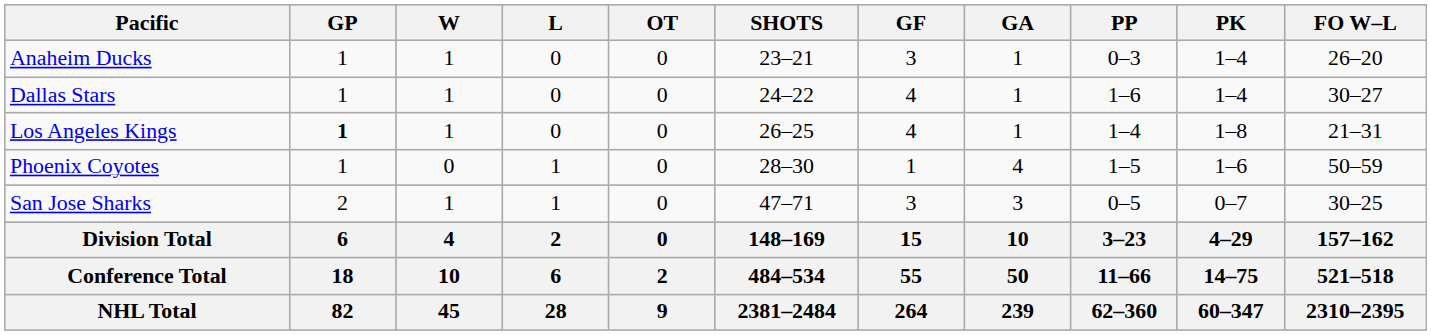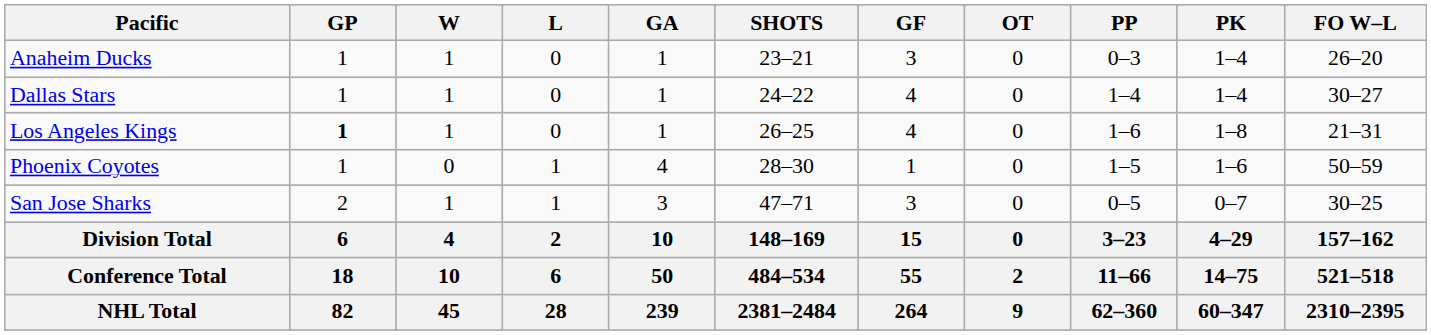 <table class="wikitable" style="text-align:center; width:65em; font-size:85%;">
 <tr>
 <th width="20%">Pacific</th>
 <th width="7.5%">GP</th>
 <th width="7.5%">W</th>
 <th width="7.5%">L</th>
-<th width="7.5%">OT</th>
+<th width="7.5%">GA</th>
 <th width="10%">SHOTS</th>
 <th width="7.5%">GF</th>
-<th width="7.5%">GA</th>
+<th width="7.5%">OT</th>
 <th width="7.5%">PP</th>
 <th width="7.5%">PK</th>
 <th width="10%">FO W–L</th>
 </tr>
 <tr>
 <td align=left><a href='#'>Anaheim Ducks</a></td>
 <td>1</td>
 <td>1</td>
 <td>0</td>
-<td>0</td>
+<td>1</td>
 <td>23–21</td>
 <td>3</td>
-<td>1</td>
+<td>0</td>
 <td>0–3</td>
 <td>1–4</td>
 <td>26–20</td>
 </tr>
 <tr>
 <td align=left><a href='#'>Dallas Stars</a></td>
 <td>1</td>
 <td>1</td>
 <td>0</td>
-<td>0</td>
+<td>1</td>
 <td>24–22</td>
 <td>4</td>
-<td>1</td>
-<td>1–6</td>
+<td>0</td>
+<td>1–4</td>
 <td>1–4</td>
 <td>30–27</td>
 </tr>
 <tr>
 <td align=left><a href='#'>Los Angeles Kings</a></td>
 <td><strong>1</strong></td>
 <td>1</td>
 <td>0</td>
-<td>0</td>
+<td>1</td>
 <td>26–25</td>
 <td>4</td>
-<td>1</td>
-<td>1–4</td>
+<td>0</td>
+<td>1–6</td>
 <td>1–8</td>
 <td>21–31</td>
 </tr>
 <tr>
 <td align=left><a href='#'>Phoenix Coyotes</a></td>
 <td>1</td>
 <td>0</td>
 <td>1</td>
-<td>0</td>
+<td>4</td>
 <td>28–30</td>
 <td>1</td>
-<td>4</td>
+<td>0</td>
 <td>1–5</td>
 <td>1–6</td>
 <td>50–59</td>
 </tr>
 <tr>
 <td align=left><a href='#'>San Jose Sharks</a></td>
 <td>2</td>
 <td>1</td>
 <td>1</td>
-<td>0</td>
+<td>3</td>
 <td>47–71</td>
 <td>3</td>
-<td>3</td>
+<td>0</td>
 <td>0–5</td>
 <td>0–7</td>
 <td>30–25</td>
 </tr>
 <tr>
 <th>Division Total</th>
 <th>6</th>
 <th>4</th>
 <th>2</th>
-<th>0</th>
+<th>10</th>
 <th>148–169</th>
 <th>15</th>
-<th>10</th>
+<th>0</th>
 <th>3–23</th>
 <th>4–29</th>
 <th>157–162</th>
 </tr>
 <tr>
 <th>Conference Total</th>
 <th>18</th>
 <th>10</th>
 <th>6</th>
-<th>2</th>
+<th>50</th>
 <th>484–534</th>
 <th>55</th>
-<th>50</th>
+<th>2</th>
 <th>11–66</th>
 <th>14–75</th>
 <th>521–518</th>
 </tr>
 <tr>
 <th>NHL Total</th>
 <th>82</th>
 <th>45</th>
 <th>28</th>
-<th>9</th>
+<th>239</th>
 <th>2381–2484</th>
 <th>264</th>
-<th>239</th>
+<th>9</th>
 <th>62–360</th>
 <th>60–347</th>
 <th>2310–2395</th>
 </tr>
 </table>
